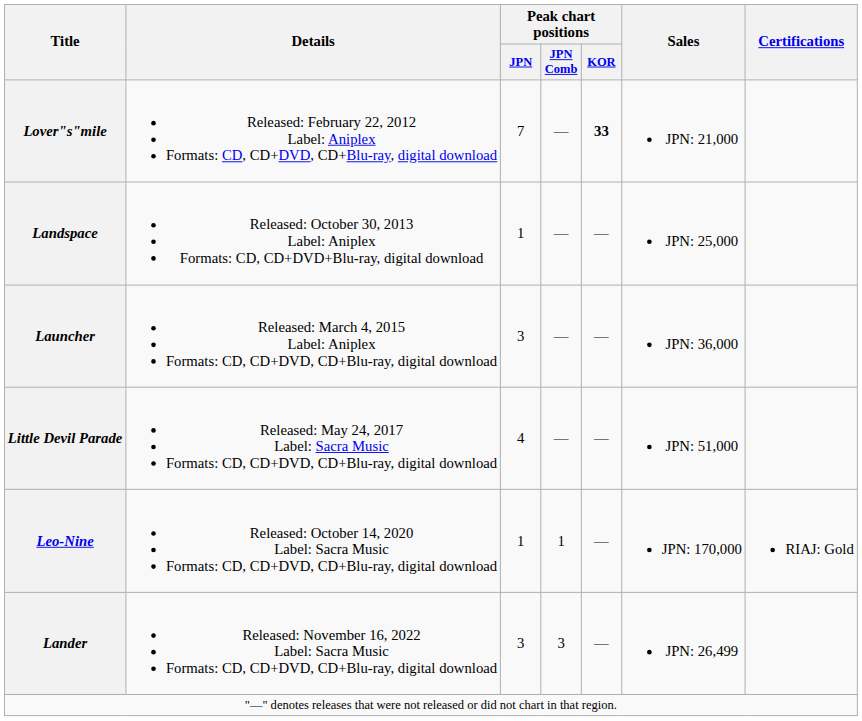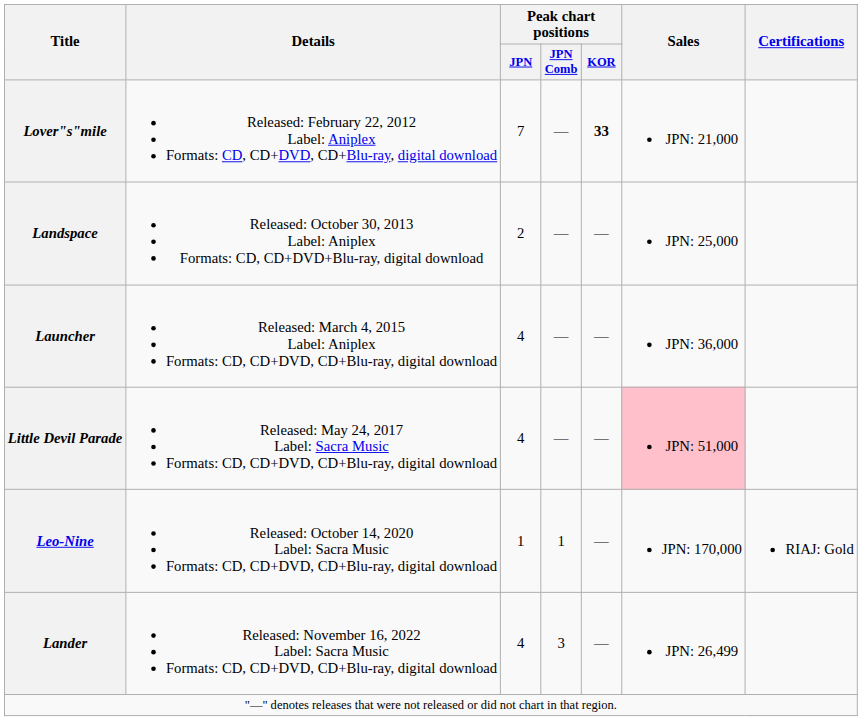 <table class="wikitable plainrowheaders" style="text-align:center;">
 <tr>
 <th scope="col" rowspan="2">Title</th>
 <th scope="col" rowspan="2">Details</th>
 <th scope="col" colspan="3">Peak chart<br>positions</th>
 <th scope="col" rowspan="2">Sales</th>
 <th scope="col" rowspan="2"><a href='#'>Certifications</a></th>
 </tr>
 <tr>
 <th scope="col" style="width:2.75em;font-size:85%;"><a href='#'>JPN</a><br></th>
 <th scope="col" style="width:2.75em;font-size:85%;"><a href='#'>JPN<br>Comb</a><br></th>
 <th scope="col" style="width:2.75em;font-size:85%;"><a href='#'>KOR</a><br></th>
 </tr>
 <tr>
 <th scope="row"><em>Lover"s"mile</em></th>
 <td><br><ul><li>Released: February 22, 2012 </li><li>Label: <a href='#'>Aniplex</a></li><li>Formats: <a href='#'>CD</a>, CD+<a href='#'>DVD</a>, CD+<a href='#'>Blu-ray</a>, <a href='#'>digital download</a></li></ul></td>
 <td>7</td>
 <td>—</td>
 <td><strong>33</strong></td>
 <td><br><ul><li>JPN: 21,000</li></ul></td>
 <td></td>
 </tr>
 <tr>
 <th scope="row"><em>Landspace</em></th>
 <td><br><ul><li>Released: October 30, 2013 </li><li>Label: Aniplex</li><li>Formats: CD, CD+DVD+Blu-ray, digital download</li></ul></td>
-<td>1</td>
+<td>2</td>
 <td>—</td>
 <td>—</td>
 <td><br><ul><li>JPN: 25,000</li></ul></td>
 <td></td>
 </tr>
 <tr>
 <th scope="row"><em>Launcher</em></th>
 <td><br><ul><li>Released: March 4, 2015 </li><li>Label: Aniplex</li><li>Formats: CD, CD+DVD, CD+Blu-ray, digital download</li></ul></td>
-<td>3</td>
+<td>4</td>
 <td>—</td>
 <td>—</td>
 <td><br><ul><li>JPN: 36,000</li></ul></td>
 <td></td>
 </tr>
 <tr>
 <th scope="row"><em>Little Devil Parade</em></th>
 <td><br><ul><li>Released: May 24, 2017 </li><li>Label: <a href='#'>Sacra Music</a></li><li>Formats: CD, CD+DVD, CD+Blu-ray, digital download</li></ul></td>
 <td>4</td>
 <td>—</td>
 <td>—</td>
-<td><br><ul><li>JPN: 51,000</li></ul></td>
+<td style="background: pink;"><br><ul><li>JPN: 51,000</li></ul></td>
 <td></td>
 </tr>
 <tr>
 <th scope="row"><em><a href='#'>Leo-Nine</a></em></th>
 <td><br><ul><li>Released: October 14, 2020 </li><li>Label: Sacra Music</li><li>Formats: CD, CD+DVD, CD+Blu-ray, digital download</li></ul></td>
 <td>1</td>
 <td>1</td>
 <td>—</td>
 <td><br><ul><li>JPN: 170,000</li></ul></td>
 <td><br><ul><li>RIAJ: Gold </li></ul></td>
 </tr>
 <tr>
 <th scope="row"><em>Lander</em></th>
 <td><br><ul><li>Released: November 16, 2022 </li><li>Label: Sacra Music</li><li>Formats: CD, CD+DVD, CD+Blu-ray, digital download</li></ul></td>
-<td>3</td>
+<td>4</td>
 <td>3</td>
 <td>—</td>
 <td><br><ul><li>JPN: 26,499</li></ul></td>
 <td></td>
 </tr>
 <tr>
 <td colspan="11" style="font-size: 85%" align="center">"—" denotes releases that were not released or did not chart in that region.</td>
 </tr>
 </table>
